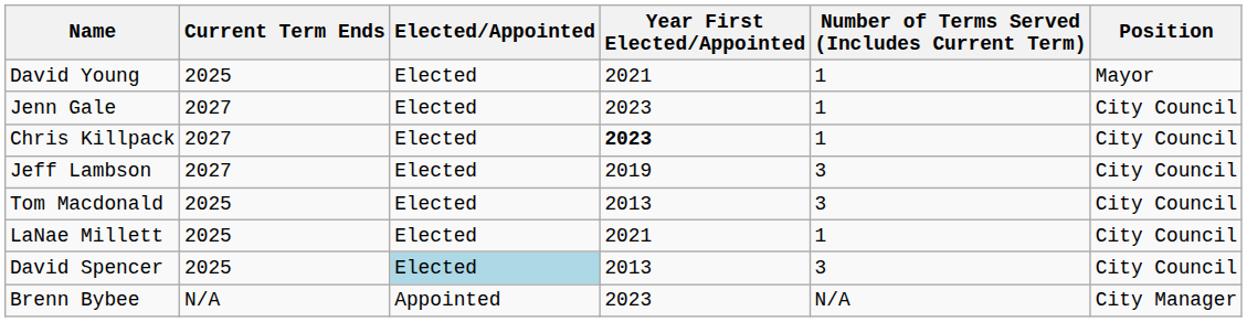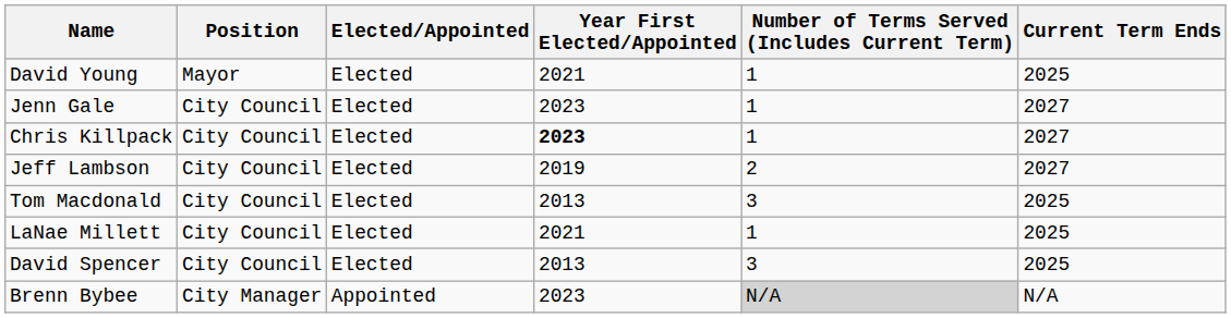 <table class="wikitable sortable">
 <tr>
 <th>Name</th>
-<th>Current Term Ends</th>
+<th>Position</th>
 <th>Elected/Appointed</th>
 <th>Year First<br>Elected/Appointed</th>
 <th>Number of Terms Served<br>(Includes Current Term)</th>
-<th>Position</th>
+<th>Current Term Ends</th>
 </tr>
 <tr>
 <td>David Young</td>
-<td>2025</td>
+<td>Mayor</td>
 <td>Elected</td>
 <td>2021</td>
 <td>1</td>
-<td>Mayor</td>
+<td>2025</td>
 </tr>
 <tr>
 <td>Jenn Gale</td>
-<td>2027</td>
+<td>City Council</td>
 <td>Elected</td>
 <td>2023</td>
 <td>1</td>
-<td>City Council</td>
+<td>2027</td>
 </tr>
 <tr>
 <td>Chris Killpack</td>
-<td>2027</td>
+<td>City Council</td>
 <td>Elected</td>
 <td><strong>2023</strong></td>
 <td>1</td>
-<td>City Council</td>
+<td>2027</td>
 </tr>
 <tr>
 <td>Jeff Lambson</td>
-<td>2027</td>
+<td>City Council</td>
 <td>Elected</td>
 <td>2019</td>
-<td>3</td>
-<td>City Council</td>
+<td>2</td>
+<td>2027</td>
 </tr>
 <tr>
 <td>Tom Macdonald</td>
-<td>2025</td>
+<td>City Council</td>
 <td>Elected</td>
 <td>2013</td>
 <td>3</td>
-<td>City Council</td>
+<td>2025</td>
 </tr>
 <tr>
 <td>LaNae Millett</td>
-<td>2025</td>
+<td>City Council</td>
 <td>Elected</td>
 <td>2021</td>
 <td>1</td>
-<td>City Council</td>
+<td>2025</td>
 </tr>
 <tr>
 <td>David Spencer</td>
-<td>2025</td>
-<td style="background: lightblue;">Elected</td>
+<td>City Council</td>
+<td>Elected</td>
 <td>2013</td>
 <td>3</td>
-<td>City Council</td>
+<td>2025</td>
 </tr>
 <tr>
 <td>Brenn Bybee</td>
-<td>N/A</td>
+<td>City Manager</td>
 <td>Appointed</td>
 <td>2023</td>
+<td style="background: lightgrey;">N/A</td>
 <td>N/A</td>
-<td>City Manager</td>
 </tr>
 </table>
